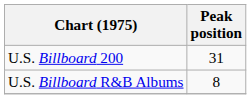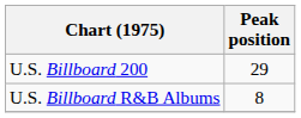 <table class="wikitable">
 <tr>
 <th>Chart (1975)</th>
 <th>Peak<br>position</th>
 </tr>
 <tr>
 <td>U.S. <a href='#'><em>Billboard</em> 200</a></td>
-<td align="center">31</td>
+<td align="center">29</td>
 </tr>
 <tr>
 <td>U.S. <a href='#'><em>Billboard</em> R&B Albums</a></td>
 <td align="center">8</td>
 </tr>
 <tr>
 </tr>
 </table>
